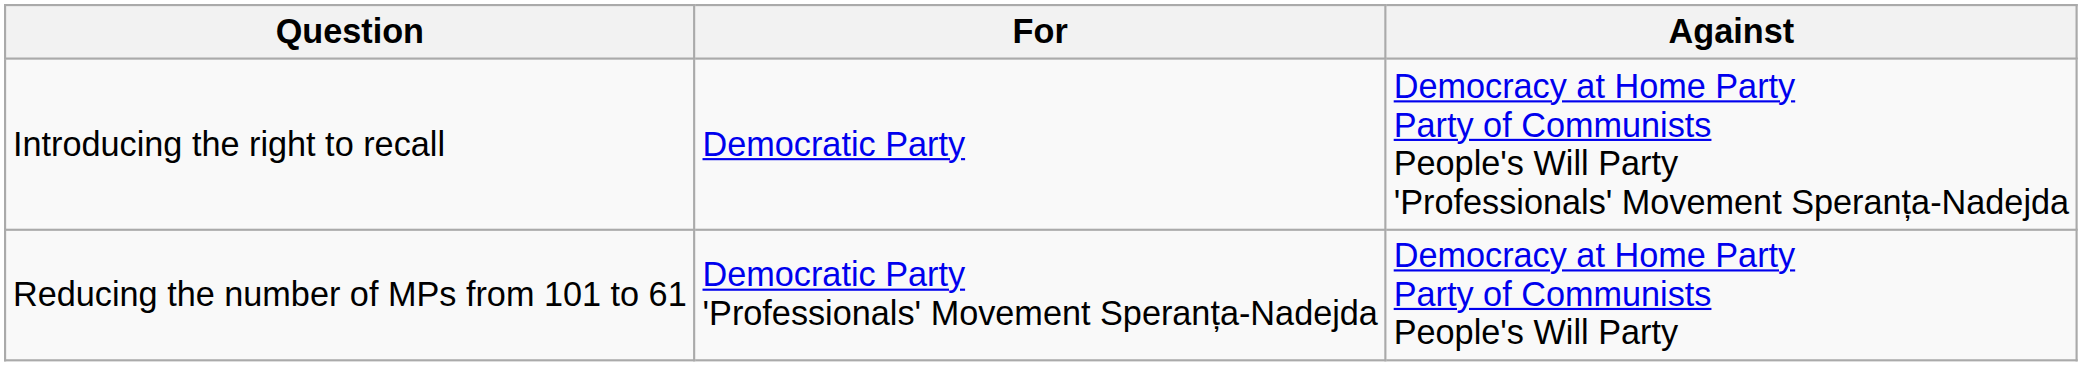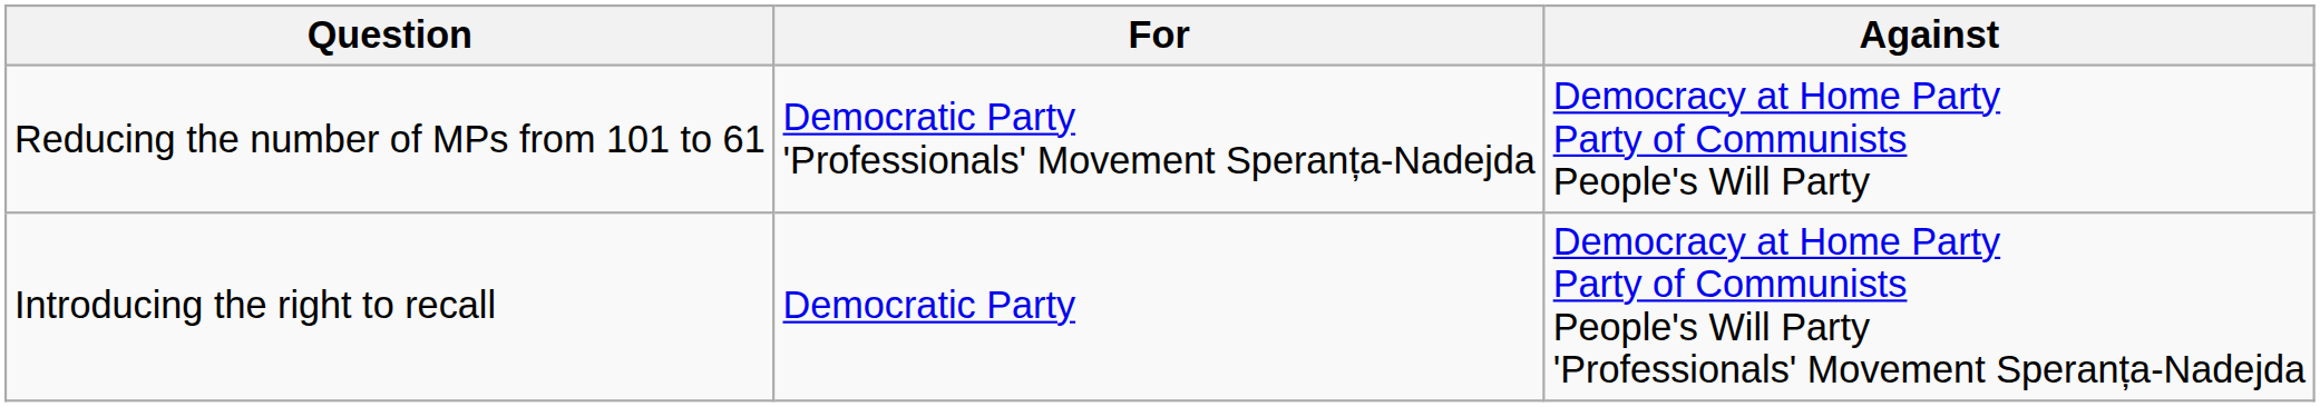 <table class=wikitable>
 <tr>
 <th>Question</th>
 <th>For</th>
 <th>Against</th>
 </tr>
 <tr>
+<td>Reducing the number of MPs from 101 to 61</td>
+<td><a href='#'>Democratic Party</a><br>'Professionals' Movement Speranța-Nadejda</td>
+<td><a href='#'>Democracy at Home Party</a><br><a href='#'>Party of Communists</a><br>People's Will Party</td>
+</tr>
+<tr>
 <td>Introducing the right to recall</td>
 <td><a href='#'>Democratic Party</a></td>
 <td><a href='#'>Democracy at Home Party</a><br><a href='#'>Party of Communists</a><br>People's Will Party<br>'Professionals' Movement Speranța-Nadejda</td>
 </tr>
-<tr>
-<td>Reducing the number of MPs from 101 to 61</td>
-<td><a href='#'>Democratic Party</a><br>'Professionals' Movement Speranța-Nadejda</td>
-<td><a href='#'>Democracy at Home Party</a><br><a href='#'>Party of Communists</a><br>People's Will Party</td>
-</tr>
 </table>
